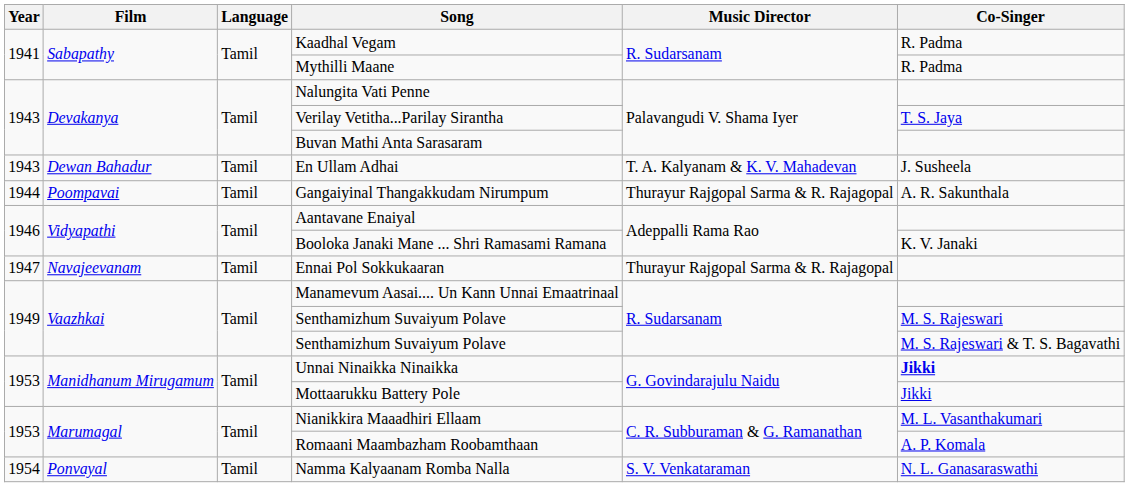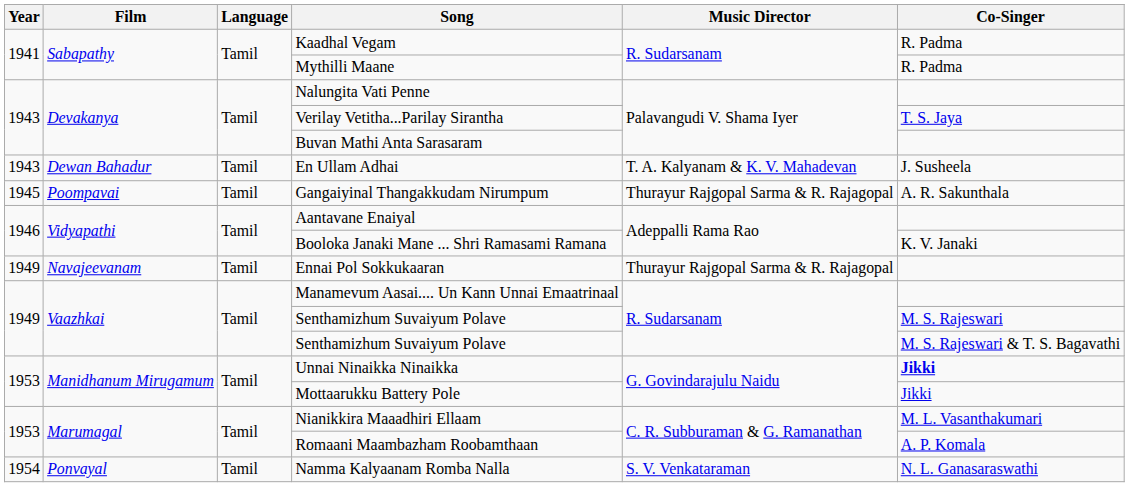 <table class="wikitable">
 <tr>
 <th>Year</th>
 <th>Film</th>
 <th>Language</th>
 <th>Song</th>
 <th>Music Director</th>
 <th>Co-Singer</th>
 </tr>
 <tr>
 <td rowspan=2>1941</td>
 <td rowspan=2><em><a href='#'>Sabapathy</a></em></td>
 <td rowspan=2>Tamil</td>
 <td>Kaadhal Vegam</td>
 <td rowspan=2><a href='#'>R. Sudarsanam</a></td>
 <td>R. Padma</td>
 </tr>
 <tr>
 <td>Mythilli Maane</td>
 <td>R. Padma</td>
 </tr>
 <tr>
 <td rowspan=3>1943</td>
 <td rowspan=3><em><a href='#'>Devakanya</a></em></td>
 <td rowspan=3>Tamil</td>
 <td>Nalungita Vati Penne</td>
 <td rowspan=3>Palavangudi V. Shama Iyer</td>
 <td></td>
 </tr>
 <tr>
 <td>Verilay Vetitha...Parilay Sirantha</td>
 <td><a href='#'>T. S. Jaya</a></td>
 </tr>
 <tr>
 <td>Buvan Mathi Anta Sarasaram</td>
 <td></td>
 </tr>
 <tr>
 <td>1943</td>
 <td><em><a href='#'>Dewan Bahadur</a></em></td>
 <td>Tamil</td>
 <td>En Ullam Adhai</td>
 <td>T. A. Kalyanam & <a href='#'>K. V. Mahadevan</a></td>
 <td>J. Susheela</td>
 </tr>
 <tr>
-<td>1944</td>
+<td>1945</td>
 <td><em><a href='#'>Poompavai</a></em></td>
 <td>Tamil</td>
 <td>Gangaiyinal Thangakkudam Nirumpum</td>
 <td>Thurayur Rajgopal Sarma & R. Rajagopal</td>
 <td>A. R. Sakunthala</td>
 </tr>
 <tr>
 <td rowspan=2>1946</td>
 <td rowspan=2><em><a href='#'>Vidyapathi</a></em></td>
 <td rowspan=2>Tamil</td>
 <td>Aantavane Enaiyal</td>
 <td rowspan=2>Adeppalli Rama Rao</td>
 <td></td>
 </tr>
 <tr>
 <td>Booloka Janaki Mane ... Shri Ramasami Ramana</td>
 <td>K. V. Janaki</td>
 </tr>
 <tr>
-<td>1947</td>
+<td>1949</td>
 <td><em><a href='#'>Navajeevanam</a></em></td>
 <td>Tamil</td>
 <td>Ennai Pol Sokkukaaran</td>
 <td>Thurayur Rajgopal Sarma & R. Rajagopal</td>
 <td></td>
 </tr>
 <tr>
 <td rowspan=3>1949</td>
 <td rowspan=3><em><a href='#'>Vaazhkai</a></em></td>
 <td rowspan=3>Tamil</td>
 <td>Manamevum Aasai.... Un Kann Unnai Emaatrinaal</td>
 <td rowspan=3><a href='#'>R. Sudarsanam</a></td>
 <td></td>
 </tr>
 <tr>
 <td>Senthamizhum Suvaiyum Polave</td>
 <td><a href='#'>M. S. Rajeswari</a></td>
 </tr>
 <tr>
 <td>Senthamizhum Suvaiyum Polave</td>
 <td><a href='#'>M. S. Rajeswari</a> & T. S. Bagavathi</td>
 </tr>
 <tr>
 <td rowspan=2>1953</td>
 <td rowspan=2><em><a href='#'>Manidhanum Mirugamum</a></em></td>
 <td rowspan=2>Tamil</td>
 <td>Unnai Ninaikka Ninaikka</td>
 <td rowspan=2><a href='#'>G. Govindarajulu Naidu</a></td>
 <td><strong><a href='#'>Jikki</a></strong></td>
 </tr>
 <tr>
 <td>Mottaarukku Battery Pole</td>
 <td><a href='#'>Jikki</a></td>
 </tr>
 <tr>
 <td rowspan=2>1953</td>
 <td rowspan=2><em><a href='#'>Marumagal</a></em></td>
 <td rowspan=2>Tamil</td>
 <td>Nianikkira Maaadhiri Ellaam</td>
 <td rowspan=2><a href='#'>C. R. Subburaman</a> & <a href='#'>G. Ramanathan</a></td>
 <td><a href='#'>M. L. Vasanthakumari</a></td>
 </tr>
 <tr>
 <td>Romaani Maambazham Roobamthaan</td>
 <td><a href='#'>A. P. Komala</a></td>
 </tr>
 <tr>
 <td>1954</td>
 <td><em><a href='#'>Ponvayal</a></em></td>
 <td>Tamil</td>
 <td>Namma Kalyaanam Romba Nalla</td>
 <td><a href='#'>S. V. Venkataraman</a></td>
 <td><a href='#'>N. L. Ganasaraswathi</a></td>
 </tr>
 </table>
